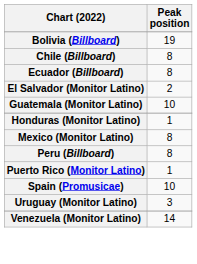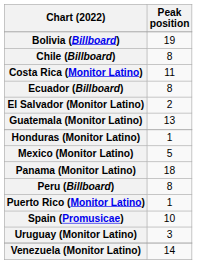 <table class="wikitable sortable plainrowheaders" style="text-align:center">
 <tr>
 <th scope="col">Chart (2022)</th>
 <th scope="col">Peak<br> position</th>
 </tr>
 <tr>
 </tr>
 <tr>
 <th scope="row">Bolivia (<em><a href='#'>Billboard</a></em>)</th>
 <td>19</td>
 </tr>
 <tr>
 <th scope="row">Chile (<em>Billboard</em>)</th>
 <td>8</td>
 </tr>
 <tr>
+<th scope="row">Costa Rica (<a href='#'>Monitor Latino</a>)</th>
+<td>11</td>
+</tr>
+<tr>
 <th scope="row">Ecuador (<em>Billboard</em>)</th>
 <td>8</td>
 </tr>
 <tr>
 <th scope="row">El Salvador (Monitor Latino)</th>
 <td>2</td>
 </tr>
 <tr>
 <th scope="row">Guatemala (Monitor Latino)</th>
-<td>10</td>
+<td>13</td>
 </tr>
 <tr>
 </tr>
 <tr>
 <th scope="row">Honduras (Monitor Latino)</th>
 <td>1</td>
 </tr>
 <tr>
 <th scope="row">Mexico (Monitor Latino)</th>
-<td>8</td>
+<td>5</td>
+</tr>
+<tr>
+<th scope="row">Panama (Monitor Latino)</th>
+<td>18</td>
 </tr>
 <tr>
 <th scope="row">Peru (<em>Billboard</em>)</th>
 <td>8</td>
 </tr>
 <tr>
 <th scope="row">Puerto Rico (<a href='#'>Monitor Latino</a>)</th>
 <td>1</td>
 </tr>
 <tr>
 <th scope="row">Spain (<a href='#'>Promusicae</a>)</th>
 <td>10</td>
 </tr>
 <tr>
 <th scope="row">Uruguay (Monitor Latino)</th>
 <td>3</td>
 </tr>
 <tr>
 </tr>
 <tr>
 </tr>
 <tr>
 <th scope="row">Venezuela (Monitor Latino)</th>
 <td>14</td>
 </tr>
 </table>
